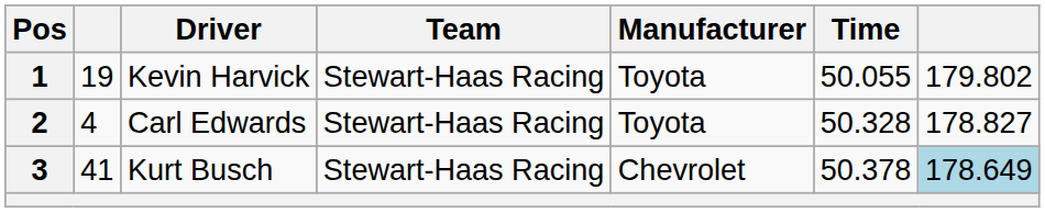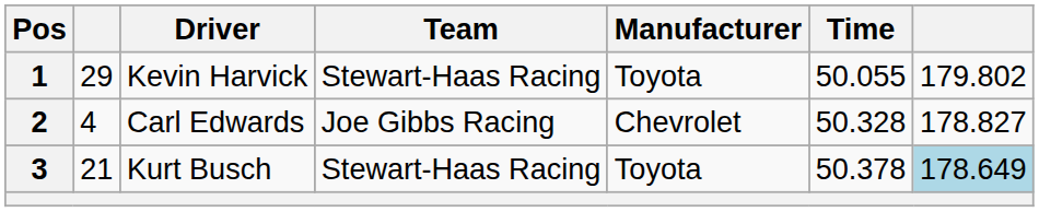 <table class="wikitable" style="font-size:95%">
 <tr>
 <th>Pos</th>
 <th></th>
 <th>Driver</th>
 <th>Team</th>
 <th>Manufacturer</th>
 <th>Time</th>
 <th></th>
 </tr>
 <tr>
 <th>1</th>
-<td>19</td>
+<td>29</td>
 <td>Kevin Harvick</td>
 <td>Stewart-Haas Racing</td>
 <td>Toyota</td>
 <td>50.055</td>
 <td>179.802</td>
 </tr>
 <tr>
 <th>2</th>
 <td>4</td>
 <td>Carl Edwards</td>
-<td>Stewart-Haas Racing</td>
-<td>Toyota</td>
+<td>Joe Gibbs Racing</td>
+<td>Chevrolet</td>
 <td>50.328</td>
 <td>178.827</td>
 </tr>
 <tr>
 <th>3</th>
-<td>41</td>
+<td>21</td>
 <td>Kurt Busch</td>
 <td>Stewart-Haas Racing</td>
-<td>Chevrolet</td>
+<td>Toyota</td>
 <td>50.378</td>
 <td style="background: lightblue;">178.649</td>
 </tr>
 <tr>
 <th colspan="7"></th>
 </tr>
 </table>
